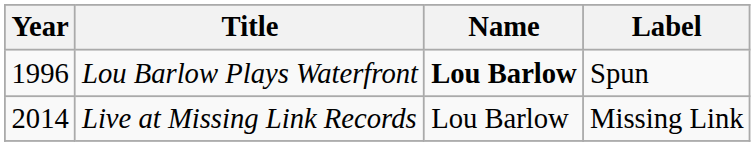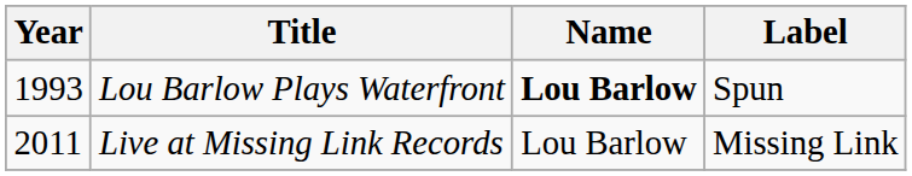 <table class="wikitable">
 <tr>
 <th>Year</th>
 <th>Title</th>
 <th>Name</th>
 <th>Label</th>
 </tr>
 <tr>
-<td>1996</td>
+<td>1993</td>
 <td><em>Lou Barlow Plays Waterfront</em></td>
 <td><strong>Lou Barlow</strong></td>
 <td>Spun</td>
 </tr>
 <tr>
-<td>2014</td>
+<td>2011</td>
 <td><em>Live at Missing Link Records</em></td>
 <td>Lou Barlow</td>
 <td>Missing Link</td>
 </tr>
 </table>
